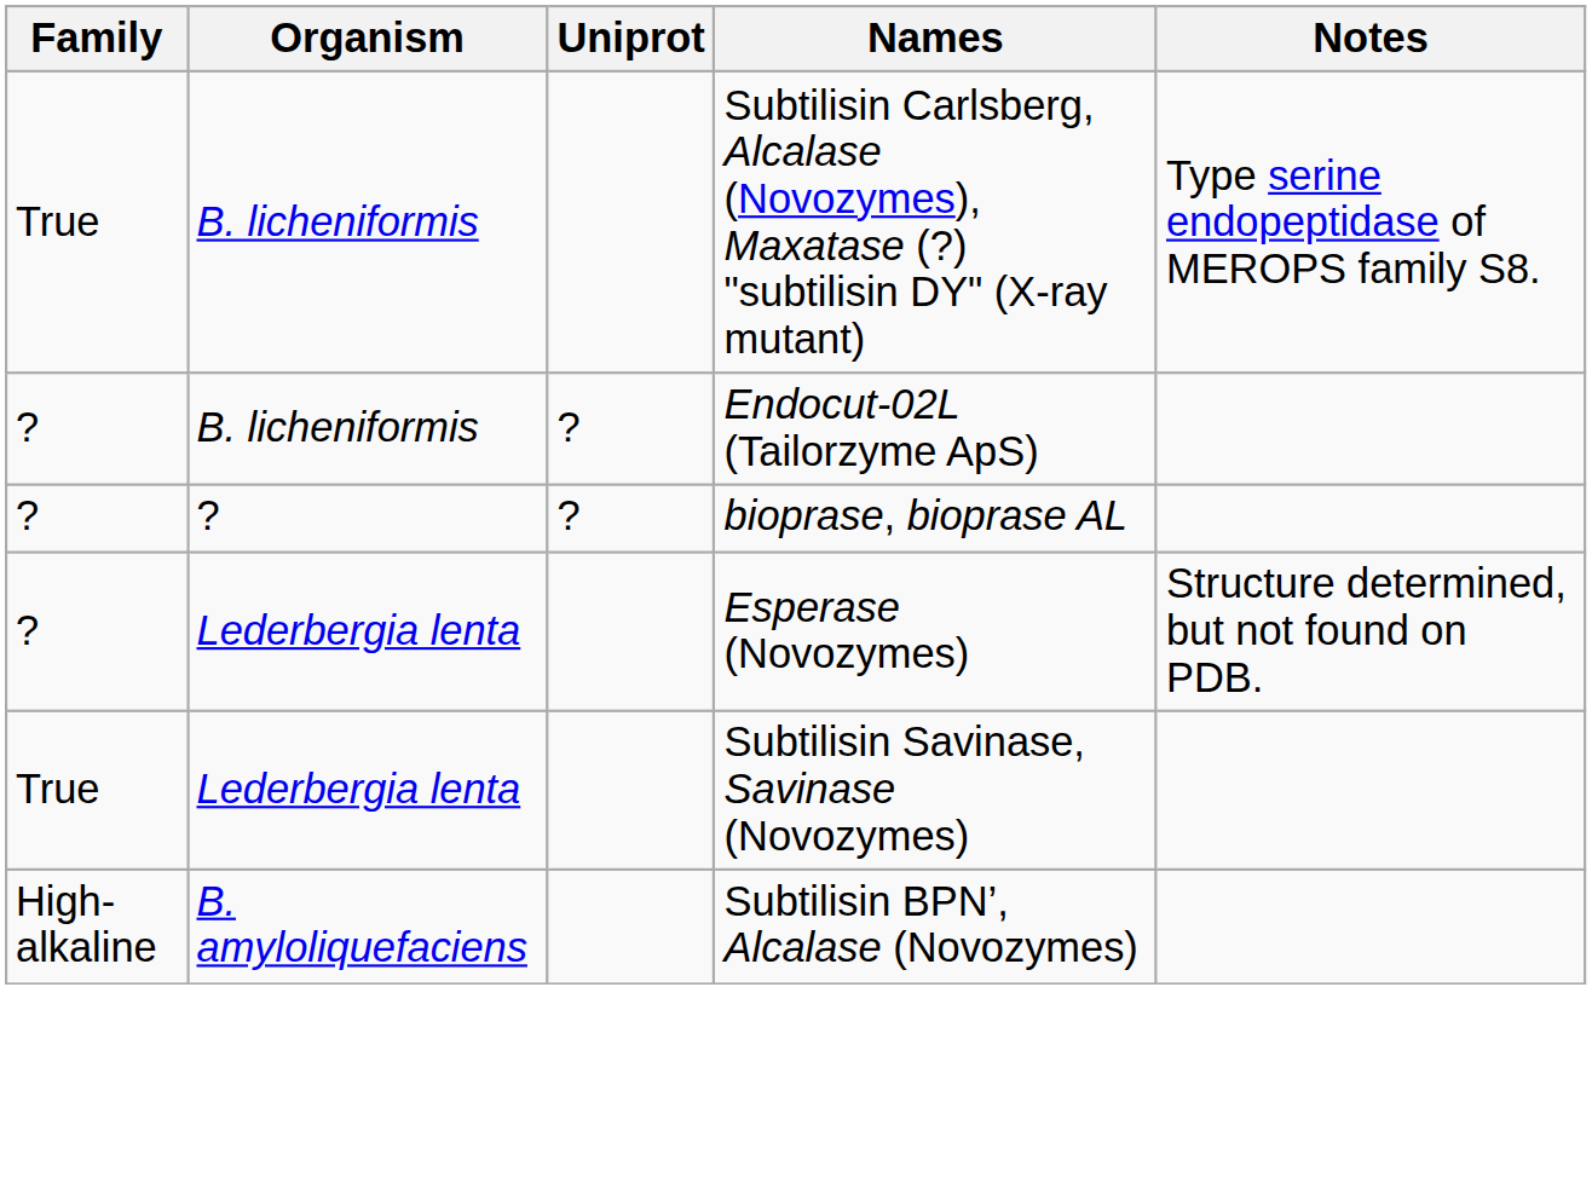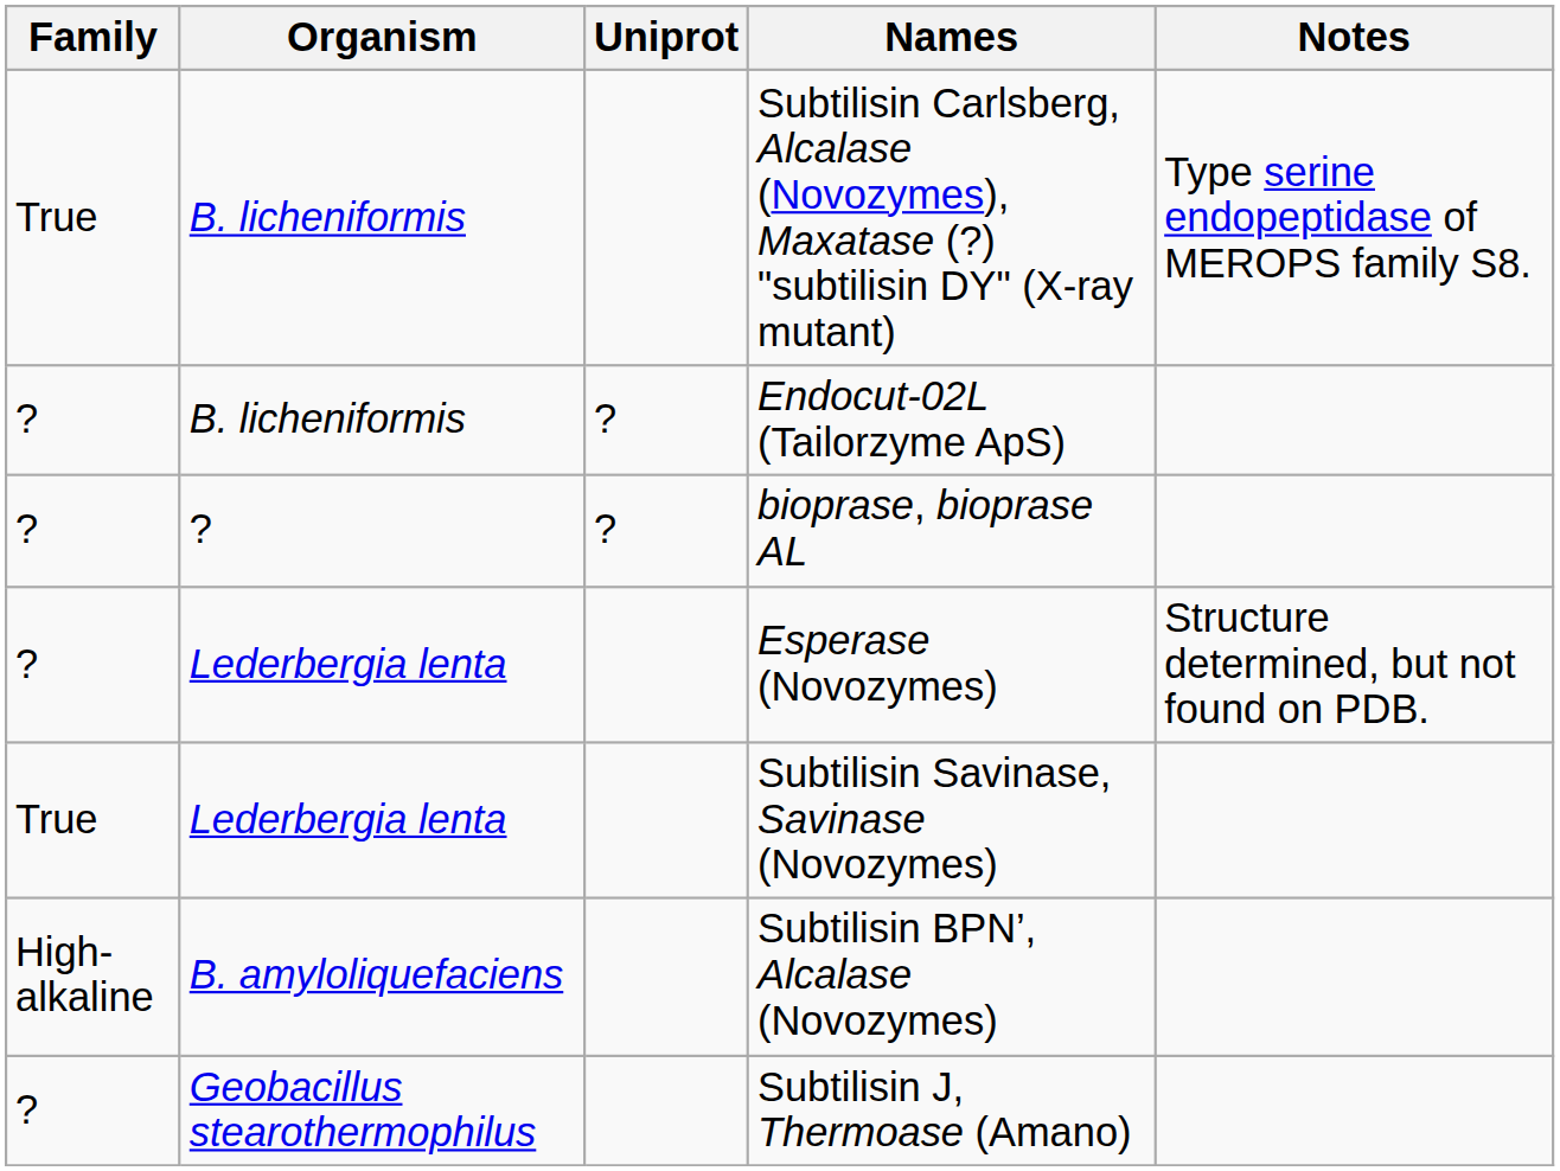 <table class="wikitable sortable">
 <tr>
 <th>Family</th>
 <th>Organism</th>
 <th>Uniprot</th>
 <th>Names</th>
 <th>Notes</th>
 </tr>
 <tr>
 <td>True</td>
 <td><em><a href='#'>B. licheniformis</a></em></td>
 <td></td>
 <td>Subtilisin Carlsberg, <em>Alcalase</em> (<a href='#'>Novozymes</a>), <em>Maxatase</em> (?)<br>"subtilisin DY" (X-ray mutant)</td>
 <td>Type <a href='#'>serine endopeptidase</a> of MEROPS family S8.</td>
 </tr>
 <tr>
 <td>?</td>
 <td><em>B. licheniformis</em></td>
 <td>?</td>
 <td><em>Endocut-02L</em> (Tailorzyme ApS)</td>
 <td></td>
 </tr>
 <tr>
 <td>?</td>
 <td>?</td>
 <td>?</td>
 <td><em>bioprase</em>, <em>bioprase AL</em></td>
 <td></td>
 </tr>
 <tr>
 <td>?</td>
 <td><em><a href='#'>Lederbergia lenta</a></em></td>
 <td></td>
 <td><em>Esperase</em> (Novozymes)</td>
 <td>Structure determined, but not found on PDB.</td>
 </tr>
 <tr>
 <td>True</td>
 <td><em><a href='#'>Lederbergia lenta</a></em></td>
 <td></td>
 <td>Subtilisin Savinase, <em>Savinase</em> (Novozymes)</td>
 <td></td>
 </tr>
 <tr>
 <td>High-alkaline</td>
 <td><em><a href='#'>B. amyloliquefaciens</a></em></td>
 <td></td>
 <td>Subtilisin BPN’, <em>Alcalase</em> (Novozymes)</td>
 <td></td>
 </tr>
+<tr>
+<td>?</td>
+<td><em><a href='#'>Geobacillus stearothermophilus</a></em></td>
+<td></td>
+<td>Subtilisin J, <em>Thermoase</em> (Amano)</td>
+<td></td>
+</tr>
 </table>
